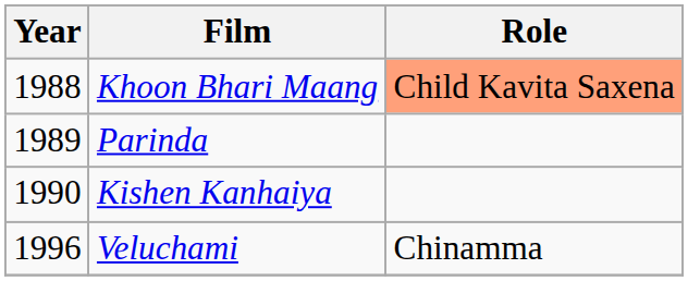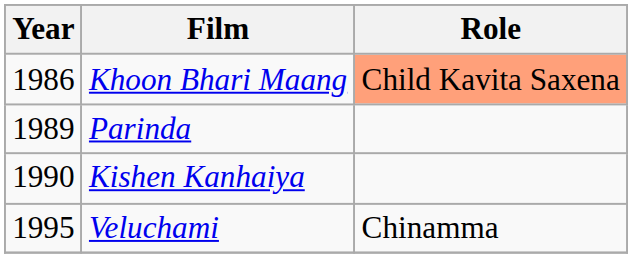 <table class="wikitable sortable">
 <tr>
 <th>Year</th>
 <th>Film</th>
 <th>Role</th>
 </tr>
 <tr>
-<td>1988</td>
+<td>1986</td>
 <td><em><a href='#'>Khoon Bhari Maang</a></em></td>
 <td style="background: lightsalmon;">Child Kavita Saxena</td>
 </tr>
 <tr>
 <td>1989</td>
 <td><em><a href='#'>Parinda</a></em></td>
 <td></td>
 </tr>
 <tr>
 <td>1990</td>
 <td><em><a href='#'>Kishen Kanhaiya</a></em></td>
 <td></td>
 </tr>
 <tr>
-<td>1996</td>
+<td>1995</td>
 <td><em><a href='#'>Veluchami</a></em></td>
 <td>Chinamma</td>
 </tr>
 <tr>
 </tr>
 </table>
